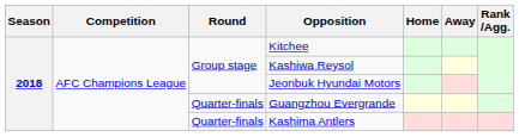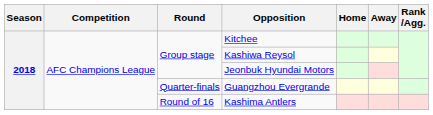 <table class="wikitable plainrowheaders">
 <tr>
 <th scope="col">Season</th>
 <th scope="col">Competition</th>
 <th scope="col">Round</th>
 <th scope="col">Opposition</th>
 <th scope="col">Home</th>
 <th scope="col">Away</th>
 <th scope="col">Rank<br>/Agg.</th>
 </tr>
 <tr>
 <th rowspan="5" scope="row" style="text-align:center"><a href='#'>2018</a></th>
 <td rowspan="5"><a href='#'>AFC Champions League</a></td>
 <td rowspan="3"><a href='#'>Group stage</a></td>
 <td> <a href='#'>Kitchee</a></td>
 <td style="background:#dfd;"></td>
 <td style="background:#dfd;"></td>
 <td rowspan="3" style="background:#dfd;"></td>
 </tr>
 <tr>
 <td> <a href='#'>Kashiwa Reysol</a></td>
 <td style="background:#dfd;"></td>
 <td style="background:#ffd;"></td>
 </tr>
 <tr>
 <td> <a href='#'>Jeonbuk Hyundai Motors</a></td>
 <td style="background:#dfd;"></td>
 <td style="background:#fdd;"></td>
 </tr>
 <tr>
 <td><a href='#'>Quarter-finals</a></td>
 <td> <a href='#'>Guangzhou Evergrande</a></td>
 <td style="background:#ffd;"></td>
 <td style="background:#ffd;"></td>
 <td style="background:#dfd;"></td>
 </tr>
 <tr>
-<td><a href='#'>Quarter-finals</a></td>
+<td><a href='#'>Round of 16</a></td>
 <td> <a href='#'>Kashima Antlers</a></td>
 <td style="background:#fdd;"></td>
 <td style="background:#fdd;"></td>
 <td style="background:#fdd;"></td>
 </tr>
 </table>
